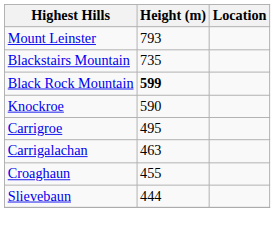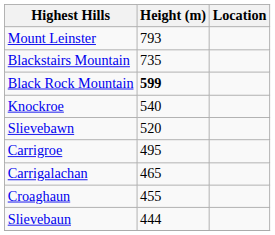 <table class="wikitable">
 <tr>
 <th>Highest Hills</th>
 <th>Height (m)</th>
 <th>Location</th>
 </tr>
 <tr>
 <td><a href='#'>Mount Leinster</a></td>
 <td>793</td>
 <td></td>
 </tr>
 <tr>
 <td><a href='#'>Blackstairs Mountain</a></td>
 <td>735</td>
 <td></td>
 </tr>
 <tr>
 <td><a href='#'>Black Rock Mountain</a></td>
 <td><strong>599</strong></td>
 <td></td>
 </tr>
 <tr>
 <td><a href='#'>Knockroe</a></td>
-<td>590</td>
+<td>540</td>
+<td></td>
+</tr>
+<tr>
+<td><a href='#'>Slievebawn</a></td>
+<td>520</td>
 <td></td>
 </tr>
 <tr>
 <td><a href='#'>Carrigroe</a></td>
 <td>495</td>
 <td></td>
 </tr>
 <tr>
 <td><a href='#'>Carrigalachan</a></td>
-<td>463</td>
+<td>465</td>
 <td></td>
 </tr>
 <tr>
 <td><a href='#'>Croaghaun</a></td>
 <td>455</td>
 <td></td>
 </tr>
 <tr>
 <td><a href='#'>Slievebaun</a></td>
 <td>444</td>
 <td></td>
 </tr>
 <tr>
 </tr>
 </table>
